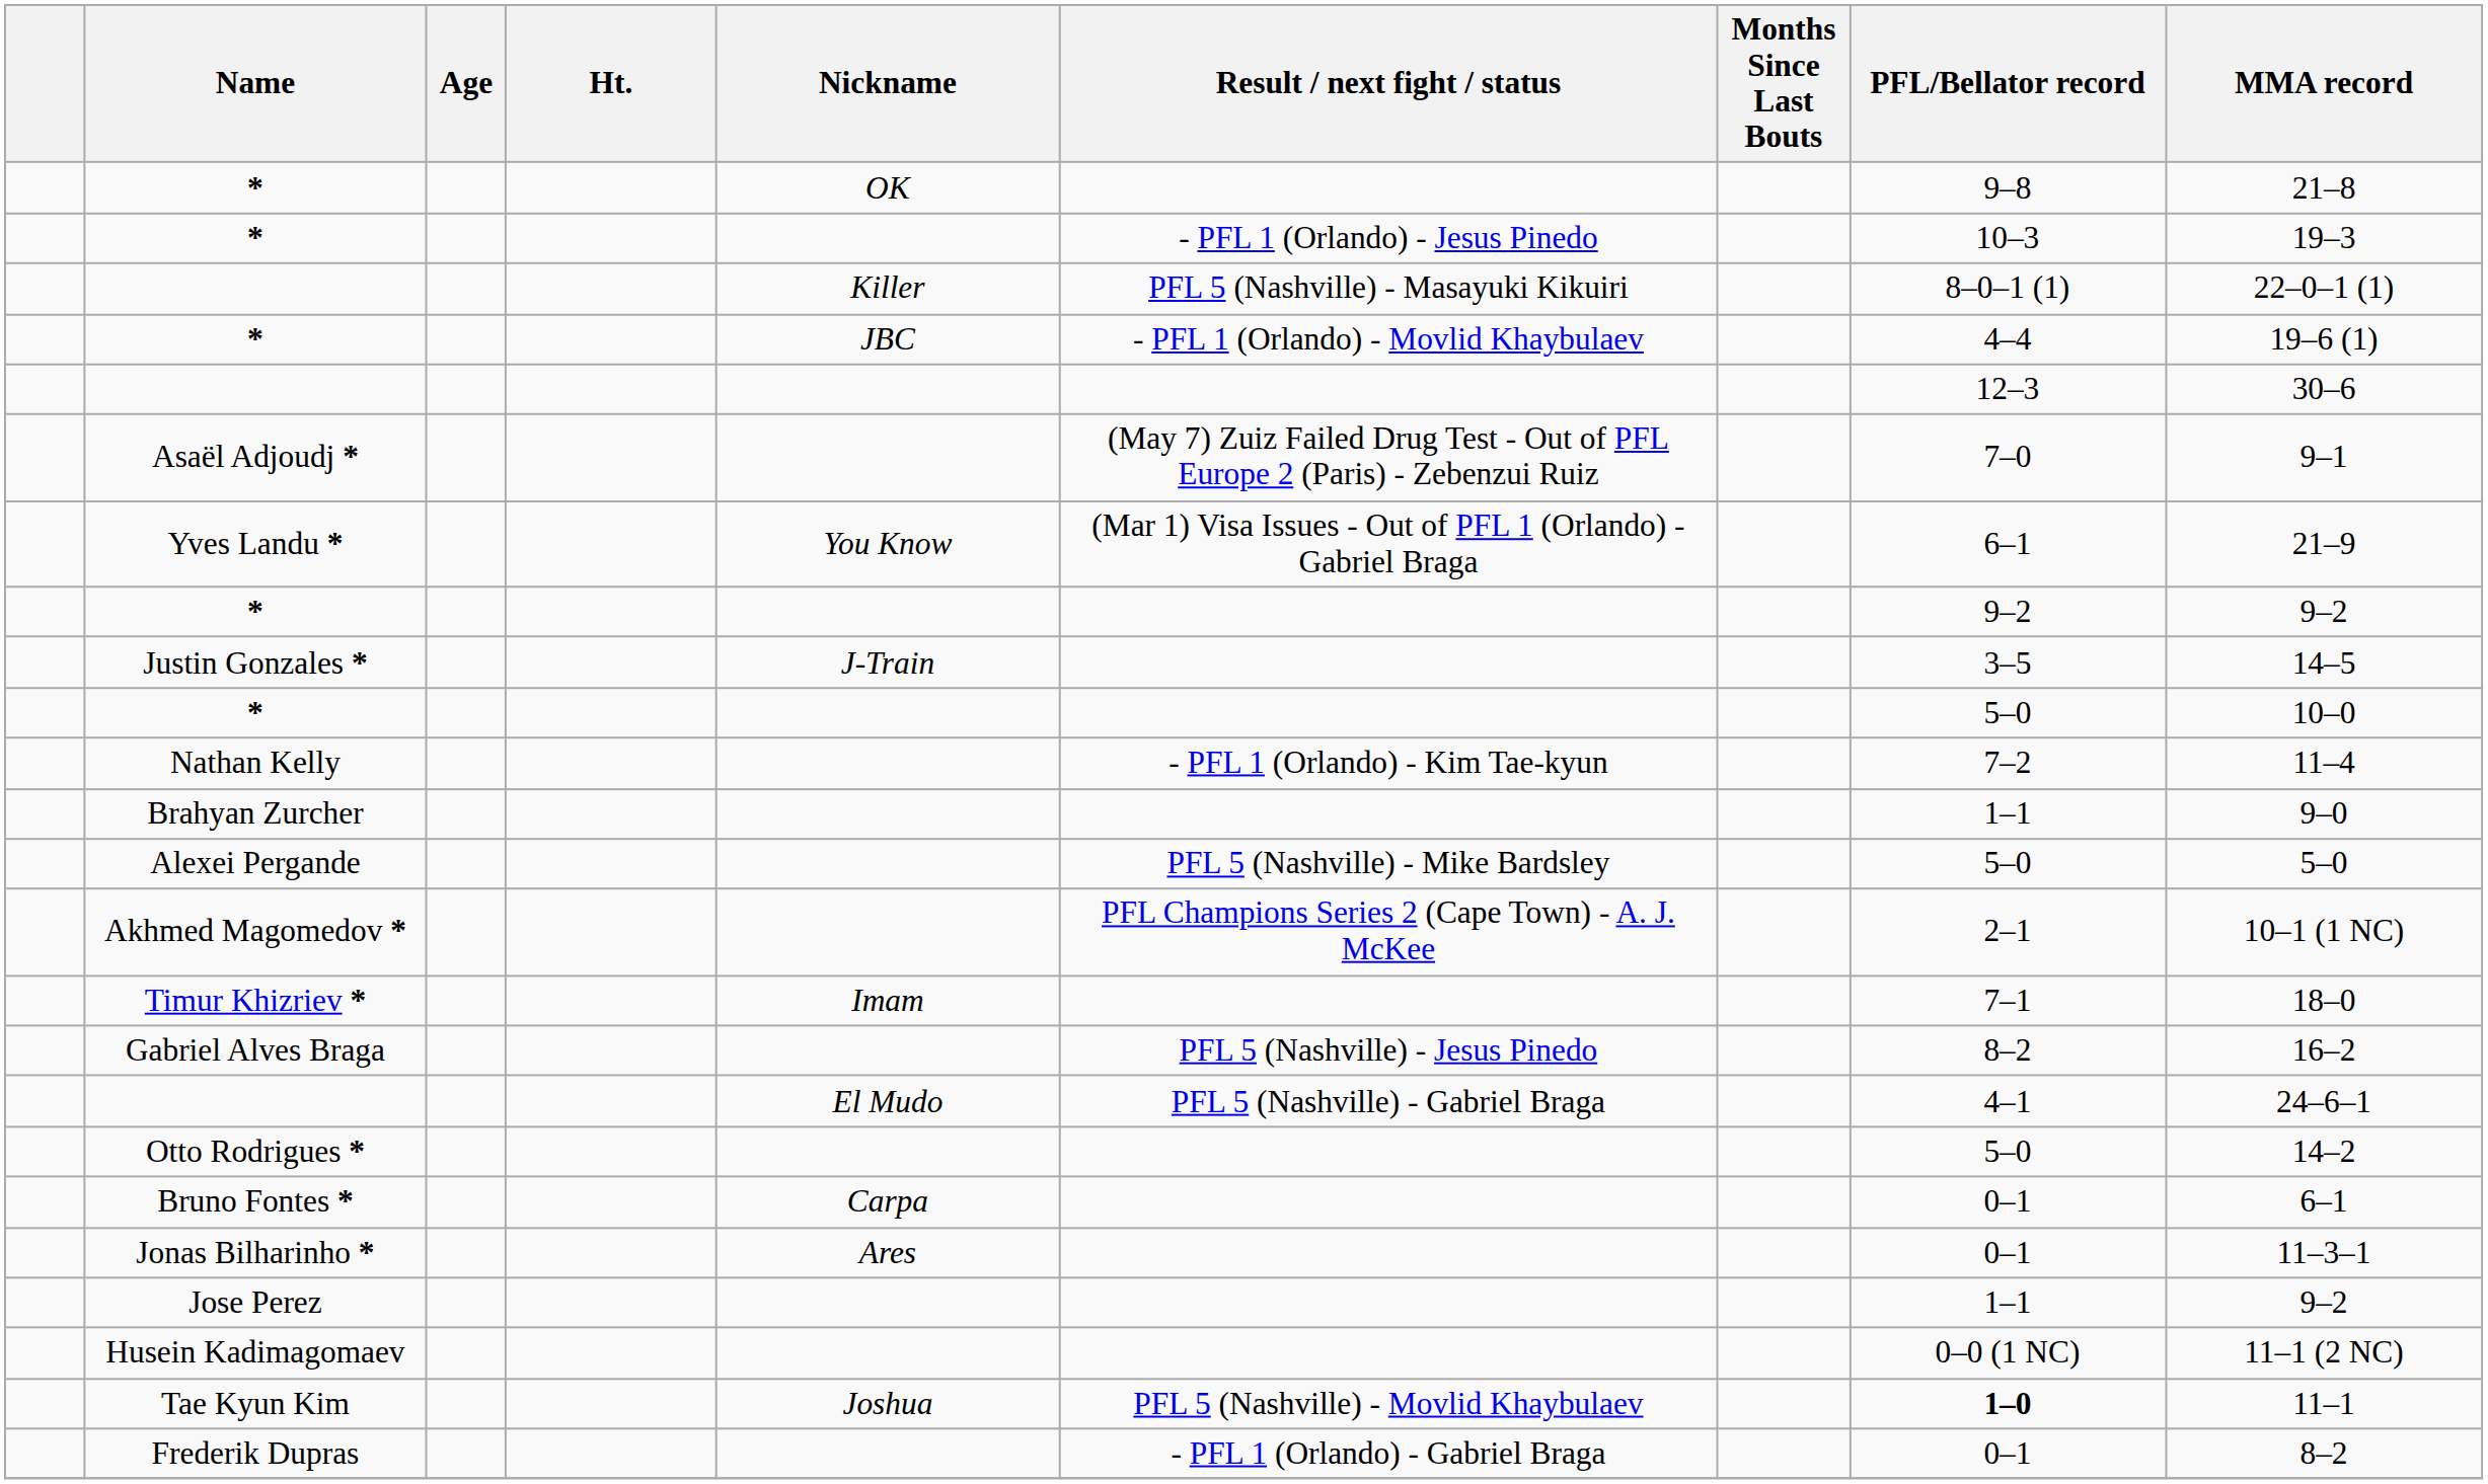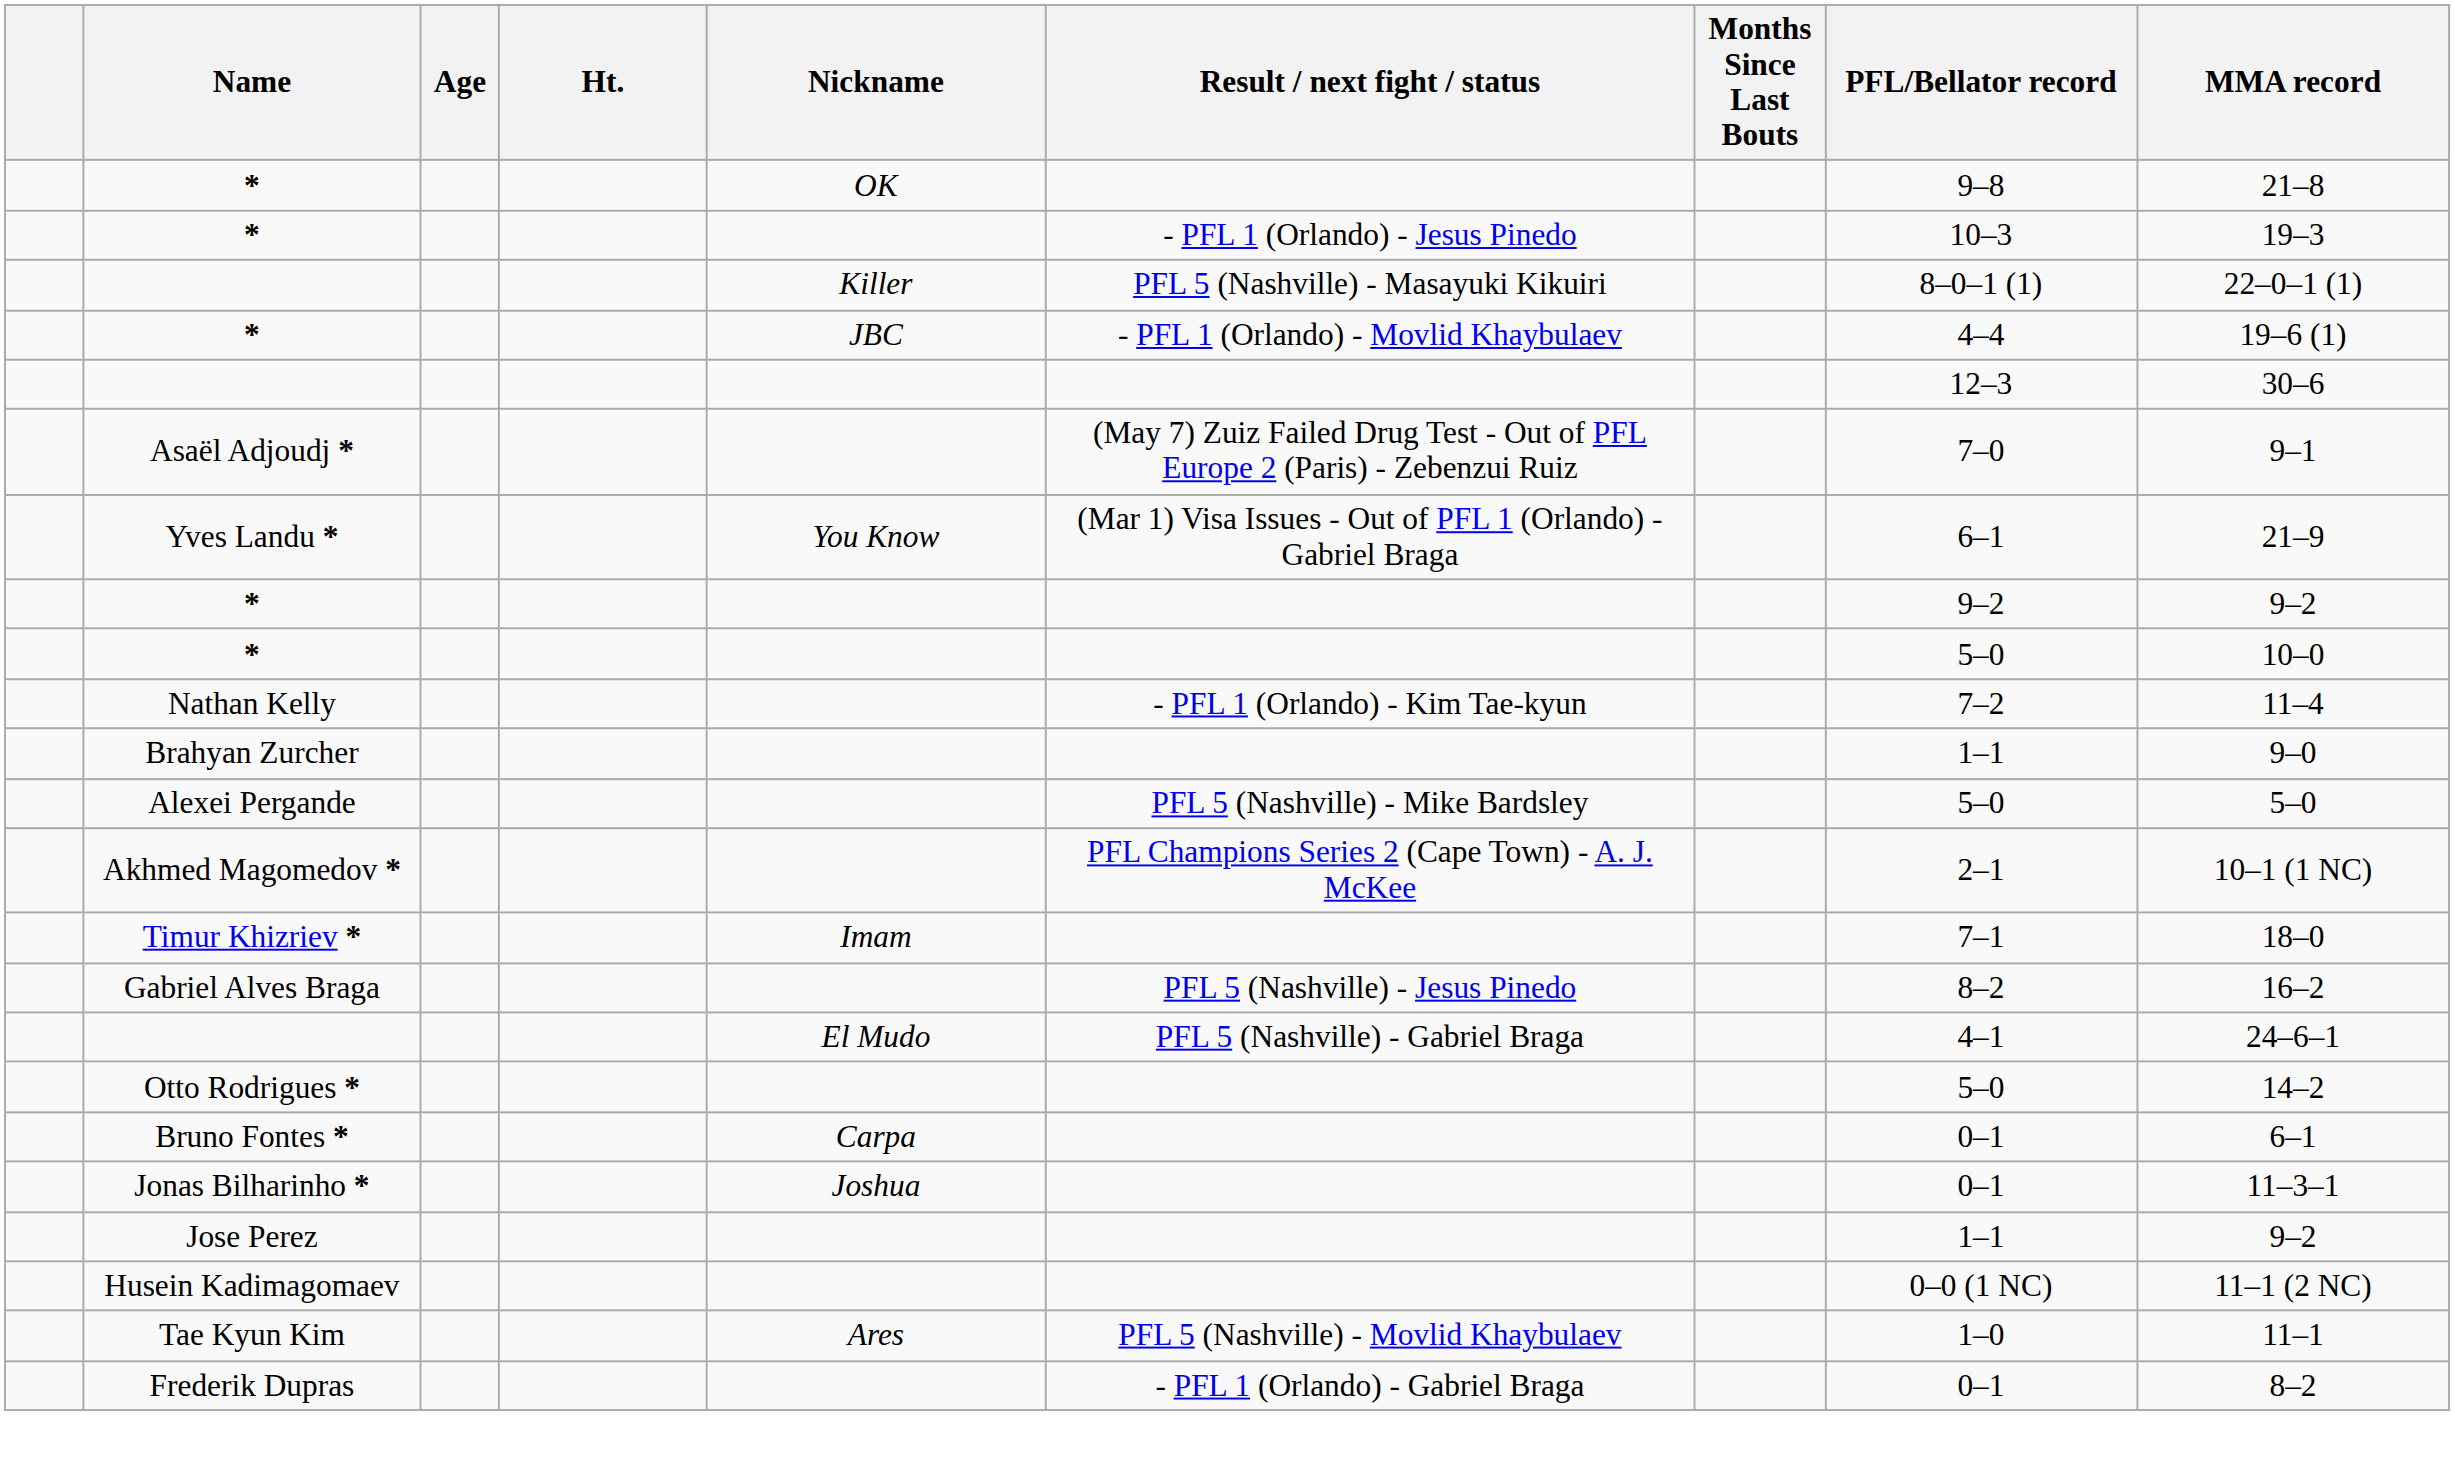 <table class="wikitable sortable" style="text-align:center;">
 <tr>
 <th width=3%></th>
 <th width=13%>Name</th>
 <th width=3%>Age</th>
 <th width=8%>Ht.</th>
 <th width="13%">Nickname</th>
 <th width=25%>Result / next fight / status</th>
 <th width=5%>Months Since Last Bouts</th>
 <th width=12%>PFL/Bellator record</th>
 <th width="12%">MMA record</th>
 </tr>
 <tr>
 <td></td>
 <td> <strong>*</strong></td>
 <td></td>
 <td></td>
 <td><em>OK</em></td>
 <td></td>
 <td></td>
 <td>9–8</td>
 <td>21–8</td>
 </tr>
 <tr>
 <td></td>
 <td> <strong>*</strong></td>
 <td></td>
 <td></td>
 <td><em></em></td>
 <td> - <a href='#'>PFL 1</a> (Orlando) - <a href='#'>Jesus Pinedo</a></td>
 <td></td>
 <td>10–3</td>
 <td>19–3</td>
 </tr>
 <tr>
 <td></td>
 <td></td>
 <td></td>
 <td></td>
 <td><em>Killer</em></td>
 <td><a href='#'>PFL 5</a> (Nashville) - Masayuki Kikuiri</td>
 <td></td>
 <td>8–0–1 (1)</td>
 <td>22–0–1 (1)</td>
 </tr>
 <tr>
 <td></td>
 <td> <strong>*</strong></td>
 <td></td>
 <td></td>
 <td><em>JBC</em></td>
 <td> - <a href='#'>PFL 1</a> (Orlando) -  <a href='#'>Movlid Khaybulaev</a></td>
 <td></td>
 <td>4–4</td>
 <td>19–6 (1)</td>
 </tr>
 <tr>
 <td></td>
 <td></td>
 <td></td>
 <td></td>
 <td></td>
 <td></td>
 <td></td>
 <td>12–3</td>
 <td>30–6</td>
 </tr>
 <tr>
 <td></td>
 <td>Asaël Adjoudj <strong>*</strong></td>
 <td></td>
 <td></td>
 <td></td>
 <td>(May 7) Zuiz Failed Drug Test - Out of <a href='#'>PFL Europe 2</a> (Paris) - Zebenzui Ruiz</td>
 <td></td>
 <td>7–0</td>
 <td>9–1</td>
 </tr>
 <tr>
 <td></td>
 <td>Yves Landu <strong>*</strong></td>
 <td></td>
 <td></td>
 <td><em>You Know</em></td>
 <td>(Mar 1) Visa Issues - Out of <a href='#'>PFL 1</a> (Orlando) - Gabriel Braga</td>
 <td></td>
 <td>6–1</td>
 <td>21–9</td>
 </tr>
 <tr>
 <td></td>
 <td> <strong>*</strong></td>
 <td></td>
 <td></td>
 <td></td>
 <td></td>
 <td></td>
 <td>9–2</td>
 <td>9–2</td>
-</tr>
-<tr>
-<td></td>
-<td>Justin Gonzales <strong>*</strong></td>
-<td></td>
-<td></td>
-<td><em>J-Train</em></td>
-<td></td>
-<td></td>
-<td>3–5</td>
-<td>14–5</td>
 </tr>
 <tr>
 <td></td>
 <td> <strong>*</strong></td>
 <td></td>
 <td></td>
 <td></td>
 <td></td>
 <td></td>
 <td>5–0</td>
 <td>10–0</td>
 </tr>
 <tr>
 <td></td>
 <td>Nathan Kelly</td>
 <td></td>
 <td></td>
 <td></td>
 <td> - <a href='#'>PFL 1</a> (Orlando) - Kim Tae-kyun</td>
 <td></td>
 <td>7–2</td>
 <td>11–4</td>
 </tr>
 <tr>
 <td></td>
 <td>Brahyan Zurcher</td>
 <td></td>
 <td></td>
 <td></td>
 <td></td>
 <td></td>
 <td>1–1</td>
 <td>9–0</td>
 </tr>
 <tr>
 <td></td>
 <td>Alexei Pergande</td>
 <td></td>
 <td></td>
 <td></td>
 <td><a href='#'>PFL 5</a> (Nashville) - Mike Bardsley</td>
 <td></td>
 <td>5–0</td>
 <td>5–0</td>
 </tr>
 <tr>
 <td></td>
 <td>Akhmed Magomedov <strong>*</strong></td>
 <td></td>
 <td></td>
 <td></td>
 <td><a href='#'>PFL Champions Series 2</a> (Cape Town) - <a href='#'>A. J. McKee</a></td>
 <td></td>
 <td>2–1</td>
 <td>10–1 (1 NC)</td>
 </tr>
 <tr>
 <td></td>
 <td><a href='#'>Timur Khizriev</a> <strong>*</strong></td>
 <td></td>
 <td></td>
 <td><em>Imam</em></td>
 <td></td>
 <td></td>
 <td>7–1</td>
 <td>18–0</td>
 </tr>
 <tr>
 <td></td>
 <td>Gabriel Alves Braga</td>
 <td></td>
 <td></td>
 <td></td>
 <td><a href='#'>PFL 5</a> (Nashville) - <a href='#'>Jesus Pinedo</a></td>
 <td></td>
 <td>8–2</td>
 <td>16–2</td>
 </tr>
 <tr>
 <td></td>
 <td></td>
 <td></td>
 <td></td>
 <td><em>El Mudo</em></td>
 <td><a href='#'>PFL 5</a> (Nashville) - Gabriel Braga</td>
 <td></td>
 <td>4–1</td>
 <td>24–6–1</td>
 </tr>
 <tr>
 <td></td>
 <td>Otto Rodrigues <strong>*</strong></td>
 <td></td>
 <td></td>
 <td></td>
 <td></td>
 <td></td>
 <td>5–0</td>
 <td>14–2</td>
 </tr>
 <tr>
 <td></td>
 <td>Bruno Fontes <strong>*</strong></td>
 <td></td>
 <td></td>
 <td><em>Carpa</em></td>
 <td></td>
 <td></td>
 <td>0–1</td>
 <td>6–1</td>
 </tr>
 <tr>
 <td></td>
 <td>Jonas Bilharinho <strong>*</strong></td>
 <td></td>
 <td></td>
-<td><em>Ares</em></td>
+<td><em>Joshua</em></td>
 <td></td>
 <td></td>
 <td>0–1</td>
 <td>11–3–1</td>
 </tr>
 <tr>
 <td></td>
 <td>Jose Perez</td>
 <td></td>
 <td></td>
 <td></td>
 <td></td>
 <td></td>
 <td>1–1</td>
 <td>9–2</td>
 </tr>
 <tr>
 <td></td>
 <td>Husein Kadimagomaev</td>
 <td></td>
 <td></td>
 <td></td>
 <td></td>
 <td></td>
 <td>0–0 (1 NC)</td>
 <td>11–1 (2 NC)</td>
 </tr>
 <tr>
 <td></td>
 <td>Tae Kyun Kim</td>
 <td></td>
 <td></td>
-<td><em>Joshua</em></td>
+<td><em>Ares</em></td>
 <td><a href='#'>PFL 5</a> (Nashville) - <a href='#'>Movlid Khaybulaev</a></td>
 <td></td>
-<td><strong>1–0</strong></td>
+<td>1–0</td>
 <td>11–1</td>
 </tr>
 <tr>
 <td></td>
 <td>Frederik Dupras</td>
 <td></td>
 <td></td>
 <td></td>
 <td> - <a href='#'>PFL 1</a>  (Orlando) - Gabriel Braga</td>
 <td></td>
 <td>0–1</td>
 <td>8–2</td>
 </tr>
 <tr>
 </tr>
 </table>
